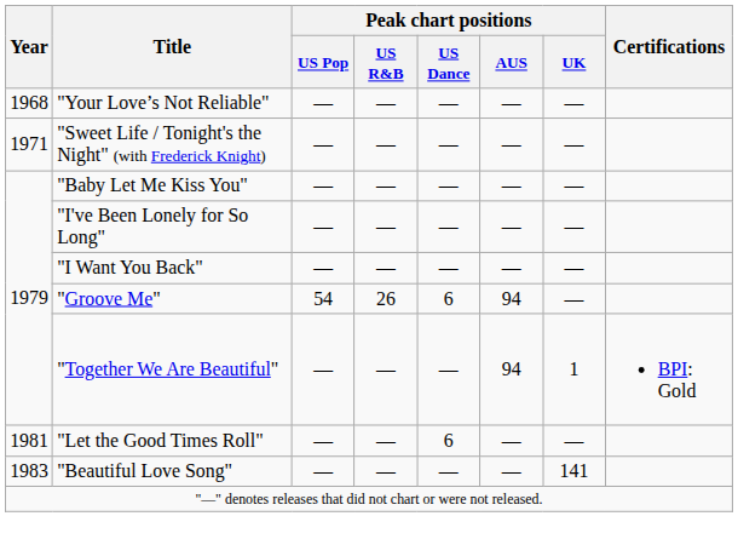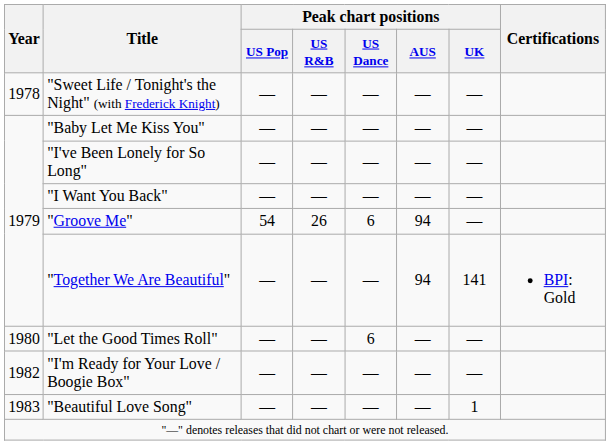 <table class="wikitable">
 <tr>
 <th scope="col" rowspan="2">Year</th>
 <th scope="col" rowspan="2">Title</th>
 <th scope="col" colspan="5">Peak chart positions</th>
 <th scope="col" rowspan="2">Certifications</th>
 </tr>
 <tr>
 <th style="width:45px;"><small><a href='#'>US Pop</a></small><br></th>
 <th style="width:45px;"><small><a href='#'>US R&B</a></small><br></th>
 <th style="width:45px;"><small><a href='#'>US Dance</a></small><br></th>
 <th style="width:45px;"><small><a href='#'>AUS</a></small><br></th>
 <th style="width:45px;"><small><a href='#'>UK</a></small><br></th>
 </tr>
 <tr>
-<td rowspan="1">1968</td>
-<td>"Your Love’s Not Reliable"</td>
-<td align=center>—</td>
-<td align=center>—</td>
-<td align=center>—</td>
-<td align=center>—</td>
-<td align=center>—</td>
-<td></td>
-</tr>
-<tr>
-<td rowspan="1">1971</td>
+<td rowspan="1">1978</td>
 <td>"Sweet Life / Tonight's the Night" <small>(with <a href='#'>Frederick Knight</a>)</small></td>
 <td align=center>—</td>
 <td align=center>—</td>
 <td align=center>—</td>
 <td align=center>—</td>
 <td align=center>—</td>
 <td></td>
 </tr>
 <tr>
 <td rowspan="5">1979</td>
 <td>"Baby Let Me Kiss You"</td>
 <td align=center>—</td>
 <td align=center>—</td>
 <td align=center>—</td>
 <td align=center>—</td>
 <td align=center>—</td>
 <td></td>
 </tr>
 <tr>
 <td>"I've Been Lonely for So Long"</td>
 <td align=center>—</td>
 <td align=center>—</td>
 <td align=center>—</td>
 <td align=center>—</td>
 <td align=center>—</td>
 <td></td>
 </tr>
 <tr>
 <td>"I Want You Back"</td>
 <td align=center>—</td>
 <td align=center>—</td>
 <td align=center>—</td>
 <td align=center>—</td>
 <td align=center>—</td>
 <td></td>
 </tr>
 <tr>
 <td>"<a href='#'>Groove Me</a>"</td>
 <td align=center>54</td>
 <td align=center>26</td>
 <td align=center>6</td>
 <td align=center>94</td>
 <td align=center>—</td>
 <td></td>
 </tr>
 <tr>
 <td>"<a href='#'>Together We Are Beautiful</a>"</td>
 <td align=center>—</td>
 <td align=center>—</td>
 <td align=center>—</td>
 <td align=center>94</td>
-<td align=center>1</td>
+<td align=center>141</td>
 <td><br><ul><li><a href='#'>BPI</a>: Gold</li></ul></td>
 </tr>
 <tr>
-<td rowspan="1">1981</td>
+<td rowspan="1">1980</td>
 <td>"Let the Good Times Roll"</td>
 <td align=center>—</td>
 <td align=center>—</td>
 <td align=center>6</td>
+<td align=center>—</td>
+<td align=center>—</td>
+<td></td>
+</tr>
+<tr>
+<td rowspan="1">1982</td>
+<td>"I'm Ready for Your Love / Boogie Box"</td>
+<td align=center>—</td>
+<td align=center>—</td>
+<td align=center>—</td>
 <td align=center>—</td>
 <td align=center>—</td>
 <td></td>
 </tr>
 <tr>
 <td rowspan="1">1983</td>
 <td>"Beautiful Love Song"</td>
 <td align=center>—</td>
 <td align=center>—</td>
 <td align=center>—</td>
 <td align=center>—</td>
-<td align=center>141</td>
+<td align=center>1</td>
 <td></td>
 </tr>
 <tr>
 <td colspan="8" style="text-align:center; font-size:9pt;">"—" denotes releases that did not chart or were not released.</td>
 </tr>
 </table>
